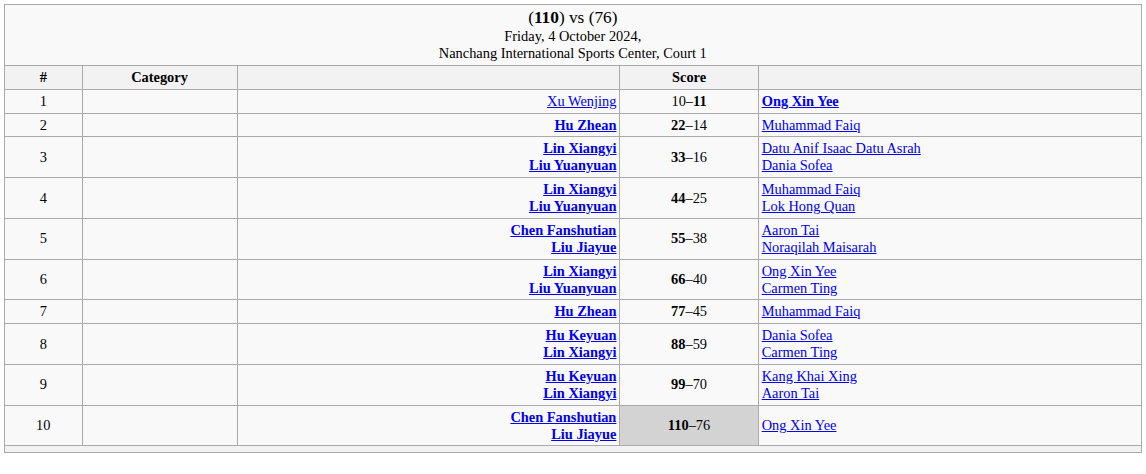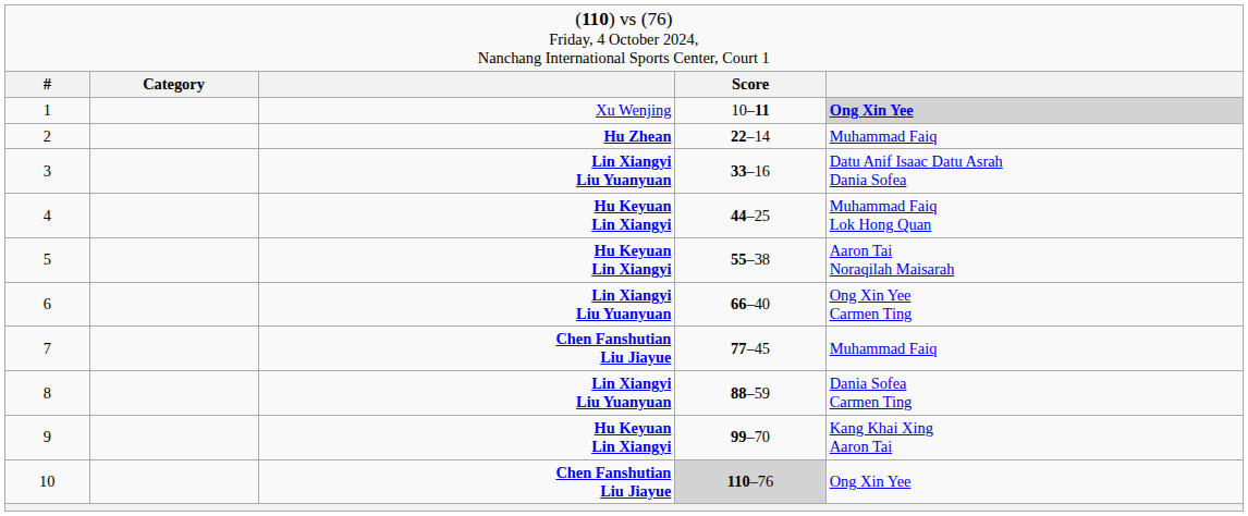 <table class="wikitable mw-collapsible mw-collapsed" style="font-size:90%; text-align:center" width="90%">
 <tr>
 <td colspan="5"><big> (<strong>110</strong>) <strong></strong> vs  (76)</big> <br>Friday, 4 October 2024, <br>Nanchang International Sports Center, Court 1</td>
 </tr>
 <tr>
 <th width="25">#</th>
 <th width="50">Category</th>
 <th width="150"></th>
 <th width="50">Score<br></th>
 <th width="150"></th>
 </tr>
 <tr>
 <td>1</td>
 <td></td>
 <td align="right"><a href='#'>Xu Wenjing</a> </td>
 <td>10–<strong>11</strong><br></td>
-<td align="left"><strong> <a href='#'>Ong Xin Yee</a></strong></td>
+<td align="left" style="background: lightgrey;"><strong> <a href='#'>Ong Xin Yee</a></strong></td>
 </tr>
 <tr>
 <td>2</td>
 <td></td>
 <td align="right"><strong><a href='#'>Hu Zhean</a> </strong></td>
 <td><strong>22</strong>–14<br></td>
 <td align="left"> <a href='#'>Muhammad Faiq</a></td>
 </tr>
 <tr>
 <td>3</td>
 <td></td>
 <td align="right"><strong><a href='#'>Lin Xiangyi</a> <br><a href='#'>Liu Yuanyuan</a> </strong></td>
 <td><strong>33</strong>–16<br></td>
 <td align="left"> <a href='#'>Datu Anif Isaac Datu Asrah</a><br> <a href='#'>Dania Sofea</a></td>
 </tr>
 <tr>
 <td>4</td>
 <td></td>
-<td align="right"><strong><a href='#'>Lin Xiangyi</a> <br><a href='#'>Liu Yuanyuan</a> </strong></td>
+<td align="right"><strong><a href='#'>Hu Keyuan</a> <br><a href='#'>Lin Xiangyi</a> </strong></td>
 <td><strong>44</strong>–25<br></td>
 <td align="left"> <a href='#'>Muhammad Faiq</a><br> <a href='#'>Lok Hong Quan</a></td>
 </tr>
 <tr>
 <td>5</td>
 <td></td>
-<td align="right"><strong><a href='#'>Chen Fanshutian</a> <br><a href='#'>Liu Jiayue</a> </strong></td>
+<td align="right"><strong><a href='#'>Hu Keyuan</a> <br><a href='#'>Lin Xiangyi</a> </strong></td>
 <td><strong>55</strong>–38<br></td>
 <td align="left"> <a href='#'>Aaron Tai</a><br> <a href='#'>Noraqilah Maisarah</a></td>
 </tr>
 <tr>
 <td>6</td>
 <td></td>
 <td align="right"><strong><a href='#'>Lin Xiangyi</a> <br><a href='#'>Liu Yuanyuan</a> </strong></td>
 <td><strong>66</strong>–40<br></td>
 <td align="left"> <a href='#'>Ong Xin Yee</a><br> <a href='#'>Carmen Ting</a></td>
 </tr>
 <tr>
 <td>7</td>
 <td></td>
-<td align="right"><strong><a href='#'>Hu Zhean</a> </strong></td>
+<td align="right"><strong><a href='#'>Chen Fanshutian</a> <br><a href='#'>Liu Jiayue</a> </strong></td>
 <td><strong>77</strong>–45<br></td>
 <td align="left"> <a href='#'>Muhammad Faiq</a></td>
 </tr>
 <tr>
 <td>8</td>
 <td></td>
-<td align="right"><strong><a href='#'>Hu Keyuan</a> <br><a href='#'>Lin Xiangyi</a> </strong></td>
+<td align="right"><strong><a href='#'>Lin Xiangyi</a> <br><a href='#'>Liu Yuanyuan</a> </strong></td>
 <td><strong>88</strong>–59<br></td>
 <td align="left"> <a href='#'>Dania Sofea</a><br> <a href='#'>Carmen Ting</a></td>
 </tr>
 <tr>
 <td>9</td>
 <td></td>
 <td align="right"><strong><a href='#'>Hu Keyuan</a> <br><a href='#'>Lin Xiangyi</a> </strong></td>
 <td><strong>99</strong>–70<br></td>
 <td align="left"> <a href='#'>Kang Khai Xing</a><br> <a href='#'>Aaron Tai</a></td>
 </tr>
 <tr>
 <td>10</td>
 <td></td>
 <td align="right"><strong><a href='#'>Chen Fanshutian</a> <br><a href='#'>Liu Jiayue</a> </strong></td>
 <td style="background: lightgrey;"><strong>110</strong>–76<br></td>
 <td align="left"> <a href='#'>Ong Xin Yee</a></td>
 </tr>
 <tr>
 <th colspan="5"></th>
 </tr>
 </table>
